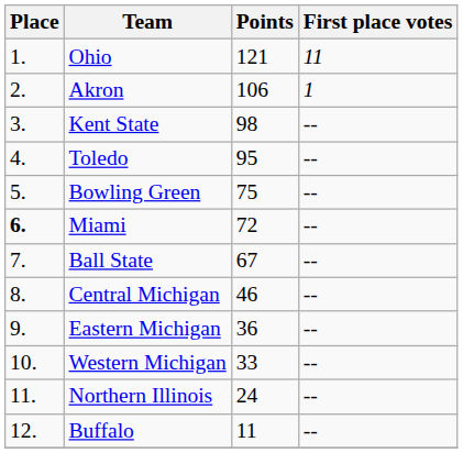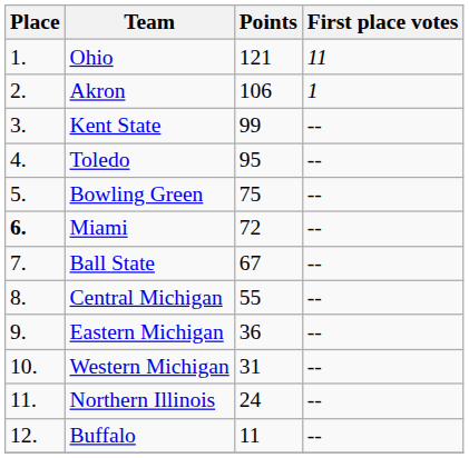 <table class="wikitable">
 <tr>
 <th>Place</th>
 <th>Team</th>
 <th>Points</th>
 <th>First place votes</th>
 </tr>
 <tr>
 <td>1.</td>
 <td ! style=><a href='#'><span>Ohio</span></a></td>
 <td>121</td>
 <td><em>11</em></td>
 </tr>
 <tr>
 <td>2.</td>
 <td ! style=><a href='#'><span>Akron</span></a></td>
 <td>106</td>
 <td><em>1</em></td>
 </tr>
 <tr>
 <td>3.</td>
 <td ! style=><a href='#'><span>Kent State</span></a></td>
-<td>98</td>
+<td>99</td>
 <td>--</td>
 </tr>
 <tr>
 <td>4.</td>
 <td ! style=><a href='#'><span>Toledo</span></a></td>
 <td>95</td>
 <td>--</td>
 </tr>
 <tr>
 <td>5.</td>
 <td ! style=><a href='#'><span>Bowling Green</span></a></td>
 <td>75</td>
 <td>--</td>
 </tr>
 <tr>
 <td><strong>6.</strong></td>
 <td ! style=><a href='#'><span>Miami</span></a></td>
 <td>72</td>
 <td>--</td>
 </tr>
 <tr>
 <td>7.</td>
 <td ! style=><a href='#'><span>Ball State</span></a></td>
 <td>67</td>
 <td>--</td>
 </tr>
 <tr>
 <td>8.</td>
 <td ! style=><a href='#'><span>Central Michigan</span></a></td>
-<td>46</td>
+<td>55</td>
 <td>--</td>
 </tr>
 <tr>
 <td>9.</td>
 <td ! style=><a href='#'><span>Eastern Michigan</span></a></td>
 <td>36</td>
 <td>--</td>
 </tr>
 <tr>
 <td>10.</td>
 <td ! style=><a href='#'><span>Western Michigan</span></a></td>
-<td>33</td>
+<td>31</td>
 <td>--</td>
 </tr>
 <tr>
 <td>11.</td>
 <td ! style=><a href='#'><span>Northern Illinois</span></a></td>
 <td>24</td>
 <td>--</td>
 </tr>
 <tr>
 <td>12.</td>
 <td ! style=><a href='#'><span>Buffalo</span></a></td>
 <td>11</td>
 <td>--</td>
 </tr>
 <tr>
 </tr>
 </table>
